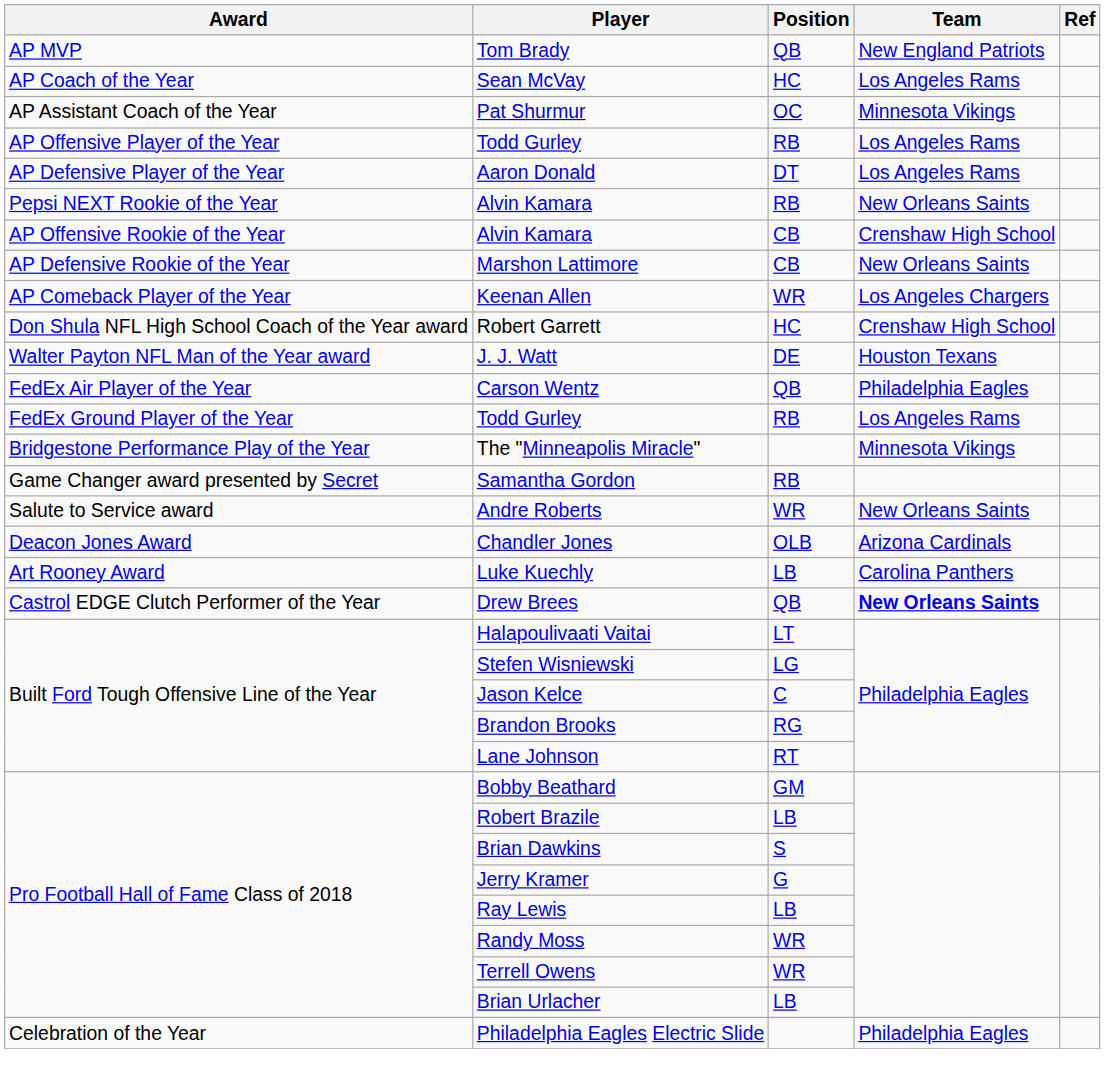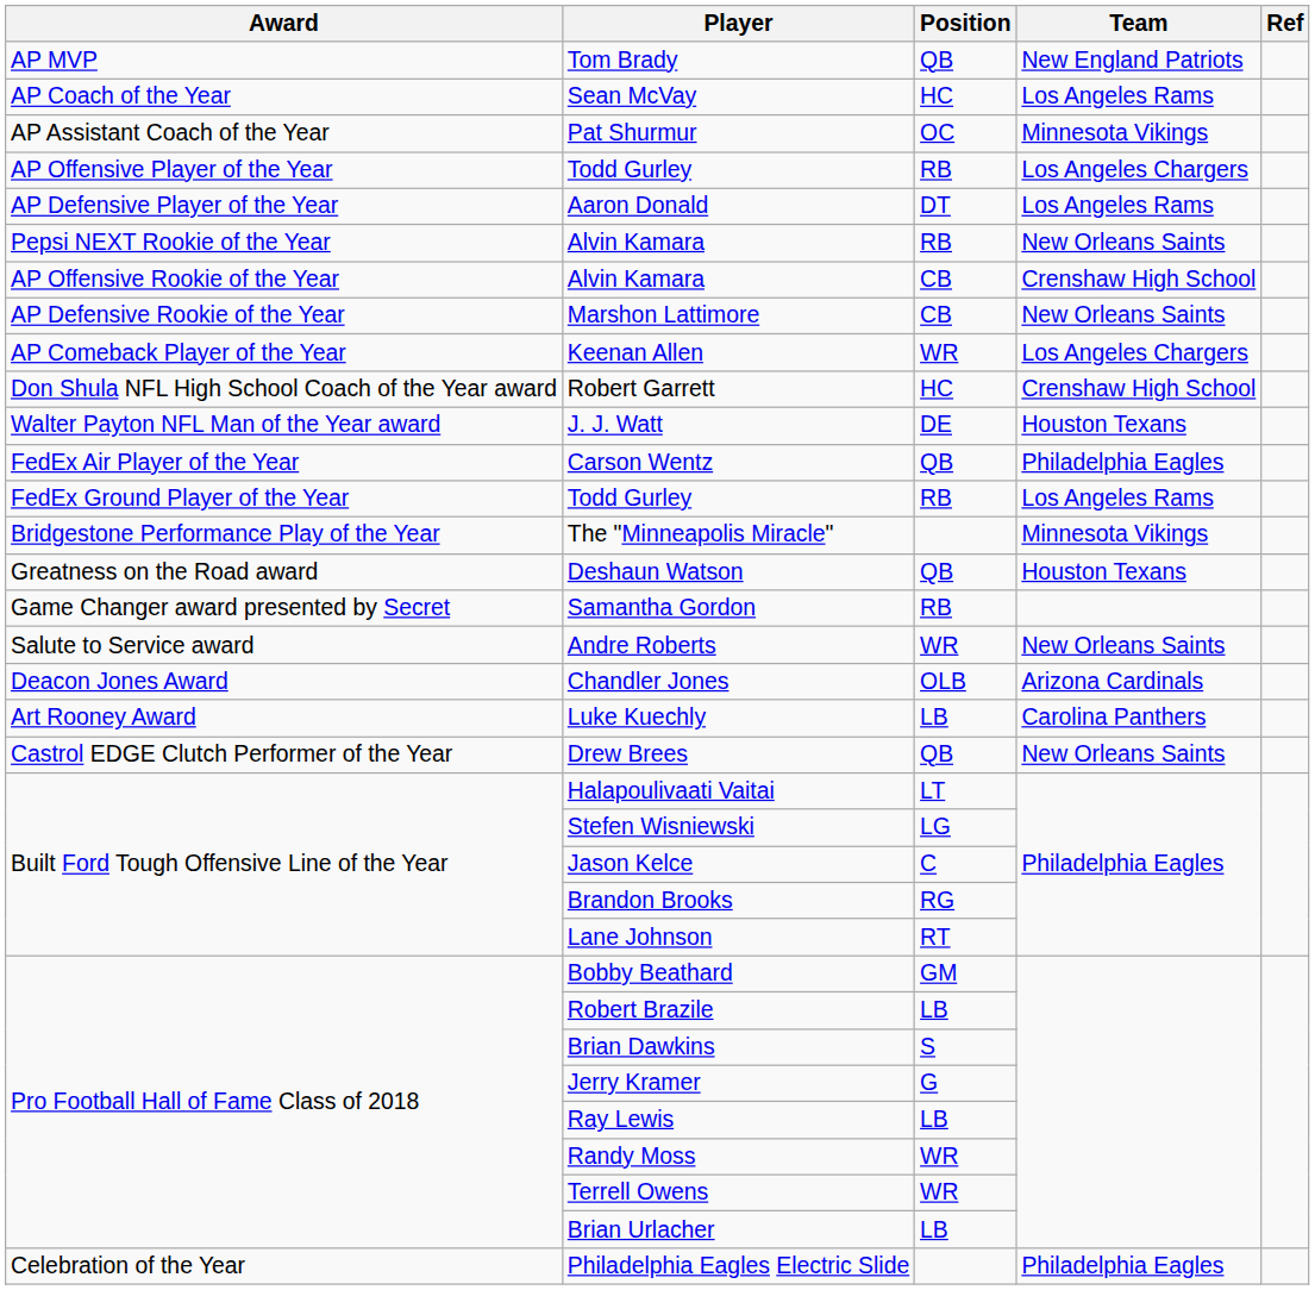 <table class="wikitable sortable">
 <tr>
 <th>Award</th>
 <th>Player</th>
 <th>Position</th>
 <th>Team</th>
 <th>Ref</th>
 </tr>
 <tr>
 <td><a href='#'>AP MVP</a></td>
 <td><a href='#'>Tom Brady</a></td>
 <td><a href='#'>QB</a></td>
 <td><a href='#'>New England Patriots</a></td>
 <td></td>
 </tr>
 <tr>
 <td><a href='#'>AP Coach of the Year</a></td>
 <td><a href='#'>Sean McVay</a></td>
 <td><a href='#'>HC</a></td>
 <td><a href='#'>Los Angeles Rams</a></td>
 <td></td>
 </tr>
 <tr>
 <td>AP Assistant Coach of the Year</td>
 <td><a href='#'>Pat Shurmur</a></td>
 <td><a href='#'>OC</a></td>
 <td><a href='#'>Minnesota Vikings</a></td>
 <td></td>
 </tr>
 <tr>
 <td><a href='#'>AP Offensive Player of the Year</a></td>
 <td><a href='#'>Todd Gurley</a></td>
 <td><a href='#'>RB</a></td>
-<td><a href='#'>Los Angeles Rams</a></td>
+<td><a href='#'>Los Angeles Chargers</a></td>
 <td></td>
 </tr>
 <tr>
 <td><a href='#'>AP Defensive Player of the Year</a></td>
 <td><a href='#'>Aaron Donald</a></td>
 <td><a href='#'>DT</a></td>
 <td><a href='#'>Los Angeles Rams</a></td>
 <td></td>
 </tr>
 <tr>
 <td><a href='#'>Pepsi NEXT Rookie of the Year</a></td>
 <td><a href='#'>Alvin Kamara</a></td>
 <td><a href='#'>RB</a></td>
 <td><a href='#'>New Orleans Saints</a></td>
 <td></td>
 </tr>
 <tr>
 <td><a href='#'>AP Offensive Rookie of the Year</a></td>
 <td><a href='#'>Alvin Kamara</a></td>
 <td><a href='#'>CB</a></td>
 <td><a href='#'>Crenshaw High School</a></td>
 <td></td>
 </tr>
 <tr>
 <td><a href='#'>AP Defensive Rookie of the Year</a></td>
 <td><a href='#'>Marshon Lattimore</a></td>
 <td><a href='#'>CB</a></td>
 <td><a href='#'>New Orleans Saints</a></td>
 <td></td>
 </tr>
 <tr>
 <td><a href='#'>AP Comeback Player of the Year</a></td>
 <td><a href='#'>Keenan Allen</a></td>
 <td><a href='#'>WR</a></td>
 <td><a href='#'>Los Angeles Chargers</a></td>
 <td></td>
 </tr>
 <tr>
 <td><a href='#'>Don Shula</a> NFL High School Coach of the Year award</td>
 <td>Robert Garrett</td>
 <td><a href='#'>HC</a></td>
 <td><a href='#'>Crenshaw High School</a></td>
 <td></td>
 </tr>
 <tr>
 <td><a href='#'>Walter Payton NFL Man of the Year award</a></td>
 <td><a href='#'>J. J. Watt</a></td>
 <td><a href='#'>DE</a></td>
 <td><a href='#'>Houston Texans</a></td>
 <td></td>
 </tr>
 <tr>
 <td><a href='#'>FedEx Air Player of the Year</a></td>
 <td><a href='#'>Carson Wentz</a></td>
 <td><a href='#'>QB</a></td>
 <td><a href='#'>Philadelphia Eagles</a></td>
 <td></td>
 </tr>
 <tr>
 <td><a href='#'>FedEx Ground Player of the Year</a></td>
 <td><a href='#'>Todd Gurley</a></td>
 <td><a href='#'>RB</a></td>
 <td><a href='#'>Los Angeles Rams</a></td>
 <td></td>
 </tr>
 <tr>
 <td><a href='#'>Bridgestone Performance Play of the Year</a></td>
 <td>The "<a href='#'>Minneapolis Miracle</a>"</td>
 <td></td>
 <td><a href='#'>Minnesota Vikings</a></td>
 <td></td>
 </tr>
 <tr>
+<td>Greatness on the Road award</td>
+<td><a href='#'>Deshaun Watson</a></td>
+<td><a href='#'>QB</a></td>
+<td><a href='#'>Houston Texans</a></td>
+<td></td>
+</tr>
+<tr>
 <td>Game Changer award presented by <a href='#'>Secret</a></td>
 <td><a href='#'>Samantha Gordon</a></td>
 <td><a href='#'>RB</a></td>
 <td></td>
 <td></td>
 </tr>
 <tr>
 <td>Salute to Service award</td>
 <td><a href='#'>Andre Roberts</a></td>
 <td><a href='#'>WR</a></td>
 <td><a href='#'>New Orleans Saints</a></td>
 <td></td>
 </tr>
 <tr>
 <td><a href='#'>Deacon Jones Award</a></td>
 <td><a href='#'>Chandler Jones</a></td>
 <td><a href='#'>OLB</a></td>
 <td><a href='#'>Arizona Cardinals</a></td>
 <td></td>
 </tr>
 <tr>
 <td><a href='#'>Art Rooney Award</a></td>
 <td><a href='#'>Luke Kuechly</a></td>
 <td><a href='#'>LB</a></td>
 <td><a href='#'>Carolina Panthers</a></td>
 <td></td>
 </tr>
 <tr>
 <td><a href='#'>Castrol</a> EDGE Clutch Performer of the Year</td>
 <td><a href='#'>Drew Brees</a></td>
 <td><a href='#'>QB</a></td>
-<td><strong><a href='#'>New Orleans Saints</a></strong></td>
+<td><a href='#'>New Orleans Saints</a></td>
 <td></td>
 </tr>
 <tr>
 <td rowspan="5">Built <a href='#'>Ford</a> Tough Offensive Line of the Year</td>
 <td><a href='#'>Halapoulivaati Vaitai</a></td>
 <td><a href='#'>LT</a></td>
 <td rowspan="5"><a href='#'>Philadelphia Eagles</a></td>
 <td rowspan="5"></td>
 </tr>
 <tr>
 <td><a href='#'>Stefen Wisniewski</a></td>
 <td><a href='#'>LG</a></td>
 </tr>
 <tr>
 <td><a href='#'>Jason Kelce</a></td>
 <td><a href='#'>C</a></td>
 </tr>
 <tr>
 <td><a href='#'>Brandon Brooks</a></td>
 <td><a href='#'>RG</a></td>
 </tr>
 <tr>
 <td><a href='#'>Lane Johnson</a></td>
 <td><a href='#'>RT</a></td>
 </tr>
 <tr>
 <td rowspan="8"><a href='#'>Pro Football Hall of Fame</a> Class of 2018</td>
 <td><a href='#'>Bobby Beathard</a></td>
 <td><a href='#'>GM</a></td>
 <td rowspan="8"></td>
 <td rowspan="8"></td>
 </tr>
 <tr>
 <td><a href='#'>Robert Brazile</a></td>
 <td><a href='#'>LB</a></td>
 </tr>
 <tr>
 <td><a href='#'>Brian Dawkins</a></td>
 <td><a href='#'>S</a></td>
 </tr>
 <tr>
 <td><a href='#'>Jerry Kramer</a></td>
 <td><a href='#'>G</a></td>
 </tr>
 <tr>
 <td><a href='#'>Ray Lewis</a></td>
 <td><a href='#'>LB</a></td>
 </tr>
 <tr>
 <td><a href='#'>Randy Moss</a></td>
 <td><a href='#'>WR</a></td>
 </tr>
 <tr>
 <td><a href='#'>Terrell Owens</a></td>
 <td><a href='#'>WR</a></td>
 </tr>
 <tr>
 <td><a href='#'>Brian Urlacher</a></td>
 <td><a href='#'>LB</a></td>
 </tr>
 <tr>
 <td>Celebration of the Year</td>
 <td><a href='#'>Philadelphia Eagles</a> <a href='#'>Electric Slide</a></td>
 <td></td>
 <td><a href='#'>Philadelphia Eagles</a></td>
 <td></td>
 </tr>
 </table>
